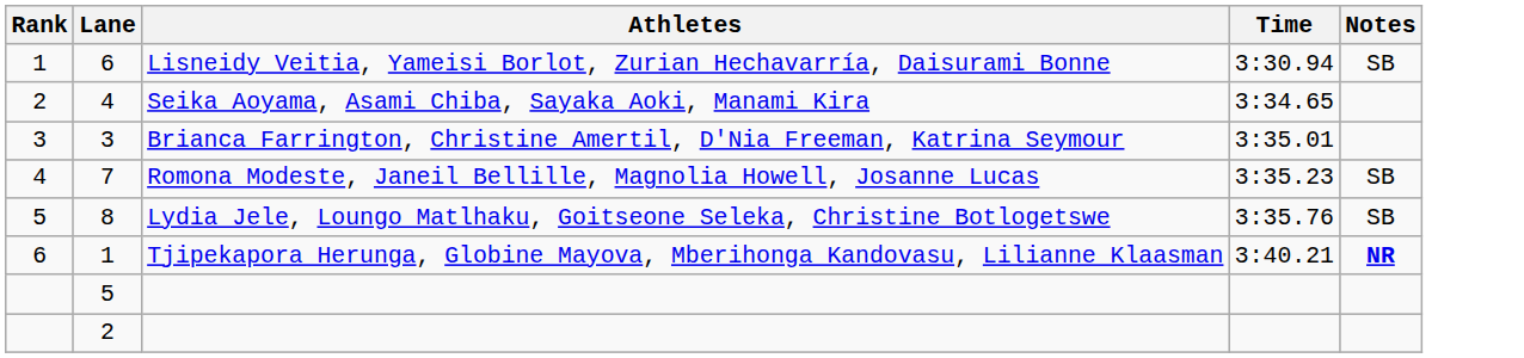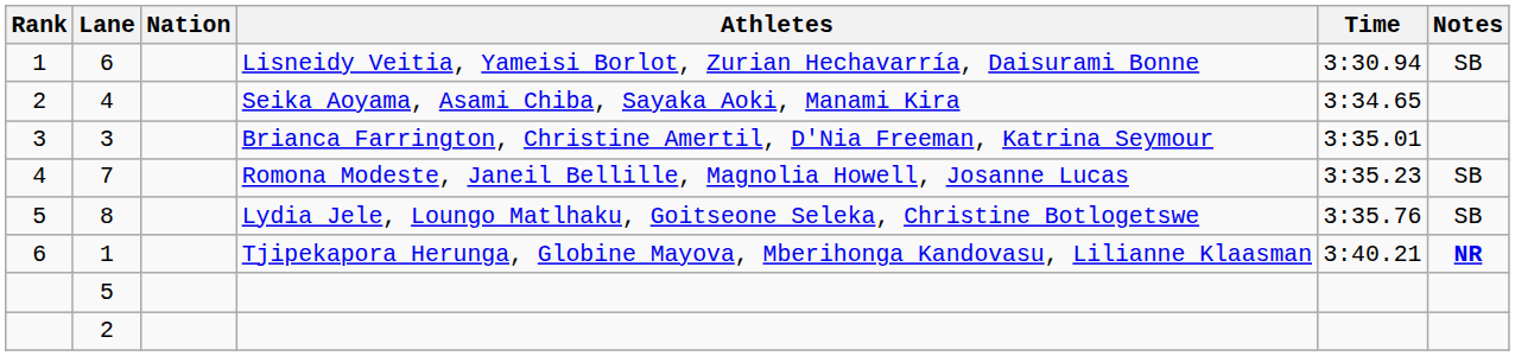 <table class="wikitable sortable" style="text-align:center">
 <tr>
 <th>Rank</th>
 <th>Lane</th>
+<th>Nation</th>
 <th>Athletes</th>
 <th>Time</th>
 <th>Notes</th>
 </tr>
 <tr>
 <td>1</td>
 <td>6</td>
+<td align=left></td>
 <td align=left><a href='#'>Lisneidy Veitia</a>, <a href='#'>Yameisi Borlot</a>, <a href='#'>Zurian Hechavarría</a>, <a href='#'>Daisurami Bonne</a></td>
 <td>3:30.94</td>
 <td>SB</td>
 </tr>
 <tr>
 <td>2</td>
 <td>4</td>
+<td align=left></td>
 <td align=left><a href='#'>Seika Aoyama</a>, <a href='#'>Asami Chiba</a>, <a href='#'>Sayaka Aoki</a>, <a href='#'>Manami Kira</a></td>
 <td>3:34.65</td>
 <td></td>
 </tr>
 <tr>
 <td>3</td>
 <td>3</td>
+<td align=left></td>
 <td align=left><a href='#'>Brianca Farrington</a>, <a href='#'>Christine Amertil</a>, <a href='#'>D'Nia Freeman</a>, <a href='#'>Katrina Seymour</a></td>
 <td>3:35.01</td>
 <td></td>
 </tr>
 <tr>
 <td>4</td>
 <td>7</td>
+<td align=left></td>
 <td align=left><a href='#'>Romona Modeste</a>, <a href='#'>Janeil Bellille</a>, <a href='#'>Magnolia Howell</a>, <a href='#'>Josanne Lucas</a></td>
 <td>3:35.23</td>
 <td>SB</td>
 </tr>
 <tr>
 <td>5</td>
 <td>8</td>
+<td align=left></td>
 <td align=left><a href='#'>Lydia Jele</a>, <a href='#'>Loungo Matlhaku</a>, <a href='#'>Goitseone Seleka</a>, <a href='#'>Christine Botlogetswe</a></td>
 <td>3:35.76</td>
 <td>SB</td>
 </tr>
 <tr>
 <td>6</td>
 <td>1</td>
+<td align=left></td>
 <td align=left><a href='#'>Tjipekapora Herunga</a>, <a href='#'>Globine Mayova</a>, <a href='#'>Mberihonga Kandovasu</a>, <a href='#'>Lilianne Klaasman</a></td>
 <td>3:40.21</td>
 <td><strong><a href='#'>NR</a></strong></td>
 </tr>
 <tr>
 <td></td>
 <td>5</td>
+<td align=left></td>
 <td></td>
 <td></td>
 <td></td>
 </tr>
 <tr>
 <td></td>
 <td>2</td>
+<td align=left></td>
 <td></td>
 <td></td>
 <td></td>
 </tr>
 </table>
